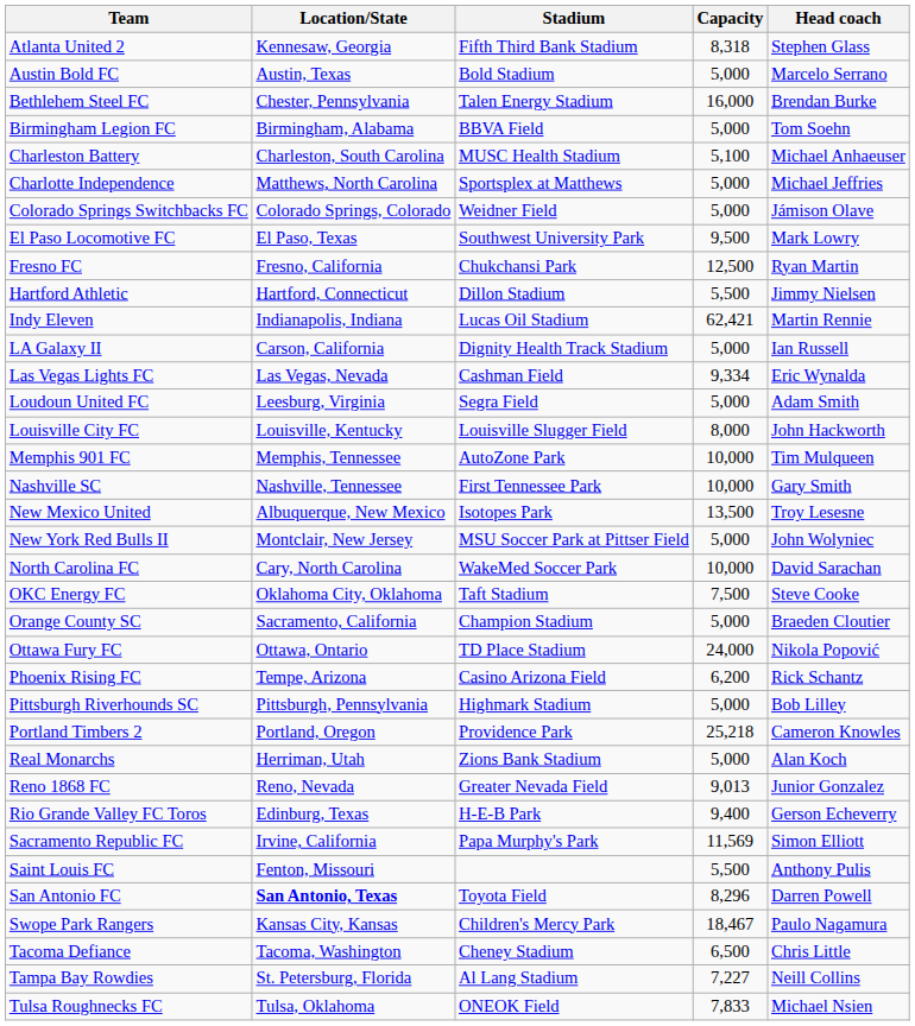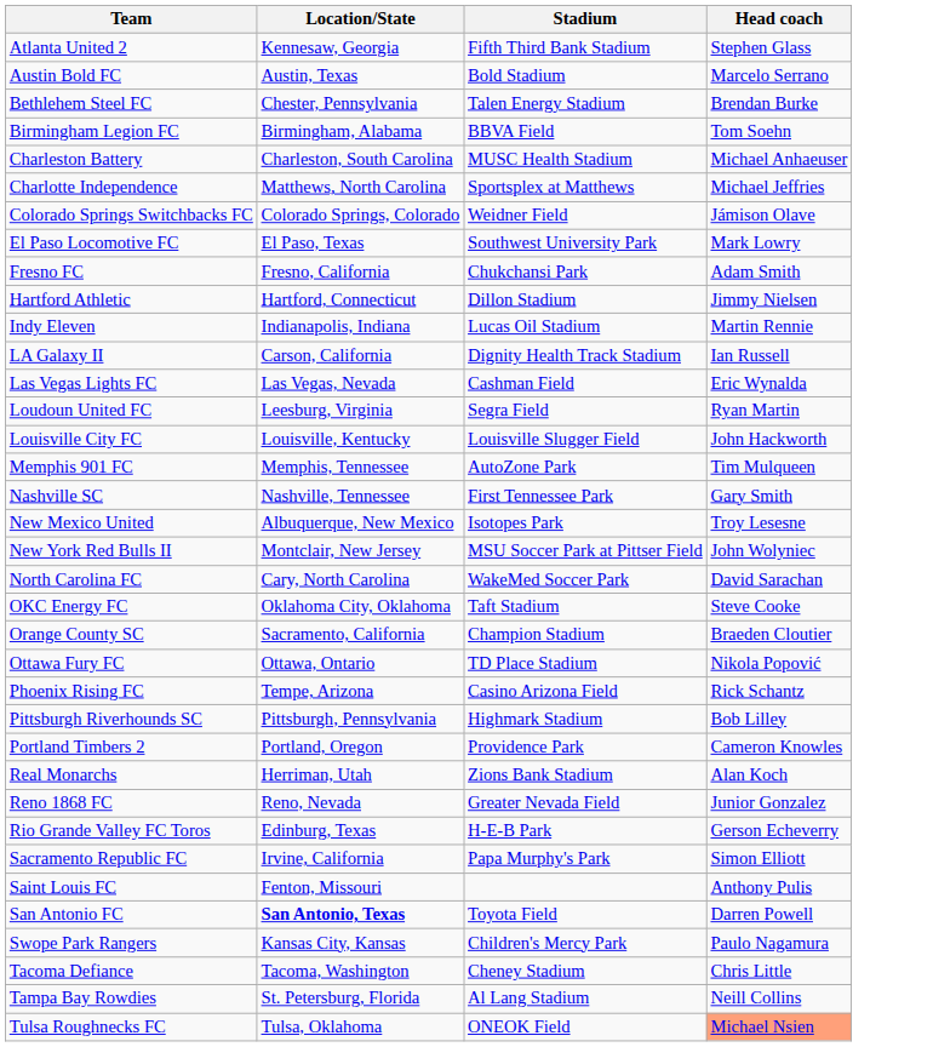 <table class="wikitable sortable" border="1">
 <tr>
 <th>Team</th>
 <th>Location/State</th>
 <th>Stadium</th>
-<th>Capacity</th>
 <th>Head coach</th>
 </tr>
 <tr>
 <td><a href='#'>Atlanta United 2</a></td>
 <td><a href='#'>Kennesaw, Georgia</a></td>
 <td><a href='#'>Fifth Third Bank Stadium</a></td>
-<td style="text-align:center;">8,318</td>
 <td> <a href='#'>Stephen Glass</a></td>
 </tr>
 <tr>
 <td><a href='#'>Austin Bold FC</a></td>
 <td><a href='#'>Austin, Texas</a></td>
 <td><a href='#'>Bold Stadium</a></td>
-<td style="text-align:center;">5,000</td>
 <td> <a href='#'>Marcelo Serrano</a></td>
 </tr>
 <tr>
 <td><a href='#'>Bethlehem Steel FC</a></td>
 <td><a href='#'>Chester, Pennsylvania</a></td>
 <td><a href='#'>Talen Energy Stadium</a></td>
-<td style="text-align:center;">16,000</td>
 <td> <a href='#'>Brendan Burke</a></td>
 </tr>
 <tr>
 <td><a href='#'>Birmingham Legion FC</a></td>
 <td><a href='#'>Birmingham, Alabama</a></td>
 <td><a href='#'>BBVA Field</a></td>
-<td style="text-align:center;">5,000</td>
 <td> <a href='#'>Tom Soehn</a></td>
 </tr>
 <tr>
 <td><a href='#'>Charleston Battery</a></td>
 <td><a href='#'>Charleston, South Carolina</a></td>
 <td><a href='#'>MUSC Health Stadium</a></td>
-<td style="text-align:center;">5,100</td>
 <td> <a href='#'>Michael Anhaeuser</a></td>
 </tr>
 <tr>
 <td><a href='#'>Charlotte Independence</a></td>
 <td><a href='#'>Matthews, North Carolina</a></td>
 <td><a href='#'>Sportsplex at Matthews</a></td>
-<td style="text-align:center;">5,000</td>
 <td> <a href='#'>Michael Jeffries</a></td>
 </tr>
 <tr>
 <td><a href='#'>Colorado Springs Switchbacks FC</a></td>
 <td><a href='#'>Colorado Springs, Colorado</a></td>
 <td><a href='#'>Weidner Field</a></td>
-<td style="text-align:center;">5,000</td>
 <td> <a href='#'>Jámison Olave</a></td>
 </tr>
 <tr>
 <td><a href='#'>El Paso Locomotive FC</a></td>
 <td><a href='#'>El Paso, Texas</a></td>
 <td><a href='#'>Southwest University Park</a></td>
-<td style="text-align:center;">9,500</td>
 <td> <a href='#'>Mark Lowry</a></td>
 </tr>
 <tr>
 <td><a href='#'>Fresno FC</a></td>
 <td><a href='#'>Fresno, California</a></td>
 <td><a href='#'>Chukchansi Park</a></td>
-<td style="text-align:center;">12,500</td>
-<td> <a href='#'>Ryan Martin</a></td>
+<td> <a href='#'>Adam Smith</a></td>
 </tr>
 <tr>
 <td><a href='#'>Hartford Athletic</a></td>
 <td><a href='#'>Hartford, Connecticut</a></td>
 <td><a href='#'>Dillon Stadium</a></td>
-<td style="text-align:center;">5,500</td>
 <td> <a href='#'>Jimmy Nielsen</a></td>
 </tr>
 <tr>
 <td><a href='#'>Indy Eleven</a></td>
 <td><a href='#'>Indianapolis, Indiana</a></td>
 <td><a href='#'>Lucas Oil Stadium</a></td>
-<td style="text-align:center;">62,421</td>
 <td> <a href='#'>Martin Rennie</a></td>
 </tr>
 <tr>
 <td><a href='#'>LA Galaxy II</a></td>
 <td><a href='#'>Carson, California</a></td>
 <td><a href='#'>Dignity Health Track Stadium</a></td>
-<td style="text-align:center;">5,000</td>
 <td> <a href='#'>Ian Russell</a></td>
 </tr>
 <tr>
 <td><a href='#'>Las Vegas Lights FC</a></td>
 <td><a href='#'>Las Vegas, Nevada</a></td>
 <td><a href='#'>Cashman Field</a></td>
-<td style="text-align:center;">9,334</td>
 <td> <a href='#'>Eric Wynalda</a></td>
 </tr>
 <tr>
 <td><a href='#'>Loudoun United FC</a></td>
 <td><a href='#'>Leesburg, Virginia</a></td>
 <td><a href='#'>Segra Field</a></td>
-<td style="text-align:center;">5,000</td>
-<td> <a href='#'>Adam Smith</a></td>
+<td> <a href='#'>Ryan Martin</a></td>
 </tr>
 <tr>
 <td><a href='#'>Louisville City FC</a></td>
 <td><a href='#'>Louisville, Kentucky</a></td>
 <td><a href='#'>Louisville Slugger Field</a></td>
-<td style="text-align:center;">8,000</td>
 <td> <a href='#'>John Hackworth</a></td>
 </tr>
 <tr>
 <td><a href='#'>Memphis 901 FC</a></td>
 <td><a href='#'>Memphis, Tennessee</a></td>
 <td><a href='#'>AutoZone Park</a></td>
-<td style="text-align:center;">10,000</td>
 <td> <a href='#'>Tim Mulqueen</a></td>
 </tr>
 <tr>
 <td><a href='#'>Nashville SC</a></td>
 <td><a href='#'>Nashville, Tennessee</a></td>
 <td><a href='#'>First Tennessee Park</a></td>
-<td style="text-align:center;">10,000</td>
 <td> <a href='#'>Gary Smith</a></td>
 </tr>
 <tr>
 <td><a href='#'>New Mexico United</a></td>
 <td><a href='#'>Albuquerque, New Mexico</a></td>
 <td><a href='#'>Isotopes Park</a></td>
-<td style="text-align:center;">13,500</td>
 <td> <a href='#'>Troy Lesesne</a></td>
 </tr>
 <tr>
 <td><a href='#'>New York Red Bulls II</a></td>
 <td><a href='#'>Montclair, New Jersey</a></td>
 <td><a href='#'>MSU Soccer Park at Pittser Field</a></td>
-<td style="text-align:center;">5,000</td>
 <td> <a href='#'>John Wolyniec</a></td>
 </tr>
 <tr>
 <td><a href='#'>North Carolina FC</a></td>
 <td><a href='#'>Cary, North Carolina</a></td>
 <td><a href='#'>WakeMed Soccer Park</a></td>
-<td style="text-align:center;">10,000</td>
 <td> <a href='#'>David Sarachan</a></td>
 </tr>
 <tr>
 <td><a href='#'>OKC Energy FC</a></td>
 <td><a href='#'>Oklahoma City, Oklahoma</a></td>
 <td><a href='#'>Taft Stadium</a></td>
-<td style="text-align:center;">7,500</td>
 <td> <a href='#'>Steve Cooke</a></td>
 </tr>
 <tr>
 <td><a href='#'>Orange County SC</a></td>
 <td><a href='#'>Sacramento, California</a></td>
 <td><a href='#'>Champion Stadium</a></td>
-<td style="text-align:center;">5,000</td>
 <td> <a href='#'>Braeden Cloutier</a></td>
 </tr>
 <tr>
 <td><a href='#'>Ottawa Fury FC</a></td>
 <td><a href='#'>Ottawa, Ontario</a></td>
 <td><a href='#'>TD Place Stadium</a></td>
-<td style="text-align:center;">24,000</td>
 <td><a href='#'>Nikola Popović</a></td>
 </tr>
 <tr>
 <td><a href='#'>Phoenix Rising FC</a></td>
 <td><a href='#'>Tempe, Arizona</a></td>
 <td><a href='#'>Casino Arizona Field</a></td>
-<td style="text-align:center;">6,200</td>
 <td> <a href='#'>Rick Schantz</a></td>
 </tr>
 <tr>
 <td><a href='#'>Pittsburgh Riverhounds SC</a></td>
 <td><a href='#'>Pittsburgh, Pennsylvania</a></td>
 <td><a href='#'>Highmark Stadium</a></td>
-<td style="text-align:center;">5,000</td>
 <td> <a href='#'>Bob Lilley</a></td>
 </tr>
 <tr>
 <td><a href='#'>Portland Timbers 2</a></td>
 <td><a href='#'>Portland, Oregon</a></td>
 <td><a href='#'>Providence Park</a></td>
-<td style="text-align:center;">25,218</td>
 <td> <a href='#'>Cameron Knowles</a></td>
 </tr>
 <tr>
 <td><a href='#'>Real Monarchs</a></td>
 <td><a href='#'>Herriman, Utah</a></td>
 <td><a href='#'>Zions Bank Stadium</a></td>
-<td style="text-align:center;">5,000</td>
 <td> <a href='#'>Alan Koch</a></td>
 </tr>
 <tr>
 <td><a href='#'>Reno 1868 FC</a></td>
 <td><a href='#'>Reno, Nevada</a></td>
 <td><a href='#'>Greater Nevada Field</a></td>
-<td style="text-align:center;">9,013</td>
 <td> <a href='#'>Junior Gonzalez</a></td>
 </tr>
 <tr>
 <td><a href='#'>Rio Grande Valley FC Toros</a></td>
 <td><a href='#'>Edinburg, Texas</a></td>
 <td><a href='#'>H-E-B Park</a></td>
-<td style="text-align:center;">9,400</td>
 <td> <a href='#'>Gerson Echeverry</a></td>
 </tr>
 <tr>
 <td><a href='#'>Sacramento Republic FC</a></td>
 <td><a href='#'>Irvine, California</a></td>
 <td><a href='#'>Papa Murphy's Park</a></td>
-<td style="text-align:center;">11,569</td>
 <td> <a href='#'>Simon Elliott</a></td>
 </tr>
 <tr>
 <td><a href='#'>Saint Louis FC</a></td>
 <td><a href='#'>Fenton, Missouri</a></td>
 <td></td>
-<td style="text-align:center;">5,500</td>
 <td><a href='#'>Anthony Pulis</a></td>
 </tr>
 <tr>
 <td><a href='#'>San Antonio FC</a></td>
 <td><strong><a href='#'>San Antonio, Texas</a></strong></td>
 <td><a href='#'>Toyota Field</a></td>
-<td style="text-align:center;">8,296</td>
 <td> <a href='#'>Darren Powell</a></td>
 </tr>
 <tr>
 <td><a href='#'>Swope Park Rangers</a></td>
 <td><a href='#'>Kansas City, Kansas</a></td>
 <td><a href='#'>Children's Mercy Park</a></td>
-<td style="text-align:center;">18,467</td>
 <td> <a href='#'>Paulo Nagamura</a></td>
 </tr>
 <tr>
 <td><a href='#'>Tacoma Defiance</a></td>
 <td><a href='#'>Tacoma, Washington</a></td>
 <td><a href='#'>Cheney Stadium</a></td>
-<td style="text-align:center;">6,500</td>
 <td> <a href='#'>Chris Little</a></td>
 </tr>
 <tr>
 <td><a href='#'>Tampa Bay Rowdies</a></td>
 <td><a href='#'>St. Petersburg, Florida</a></td>
 <td><a href='#'>Al Lang Stadium</a></td>
-<td style="text-align:center;">7,227</td>
 <td> <a href='#'>Neill Collins</a></td>
 </tr>
 <tr>
 <td><a href='#'>Tulsa Roughnecks FC</a></td>
 <td><a href='#'>Tulsa, Oklahoma</a></td>
 <td><a href='#'>ONEOK Field</a></td>
-<td style="text-align:center;">7,833</td>
-<td> <a href='#'>Michael Nsien</a></td>
+<td style="background: lightsalmon;"> <a href='#'>Michael Nsien</a></td>
 </tr>
 </table>
